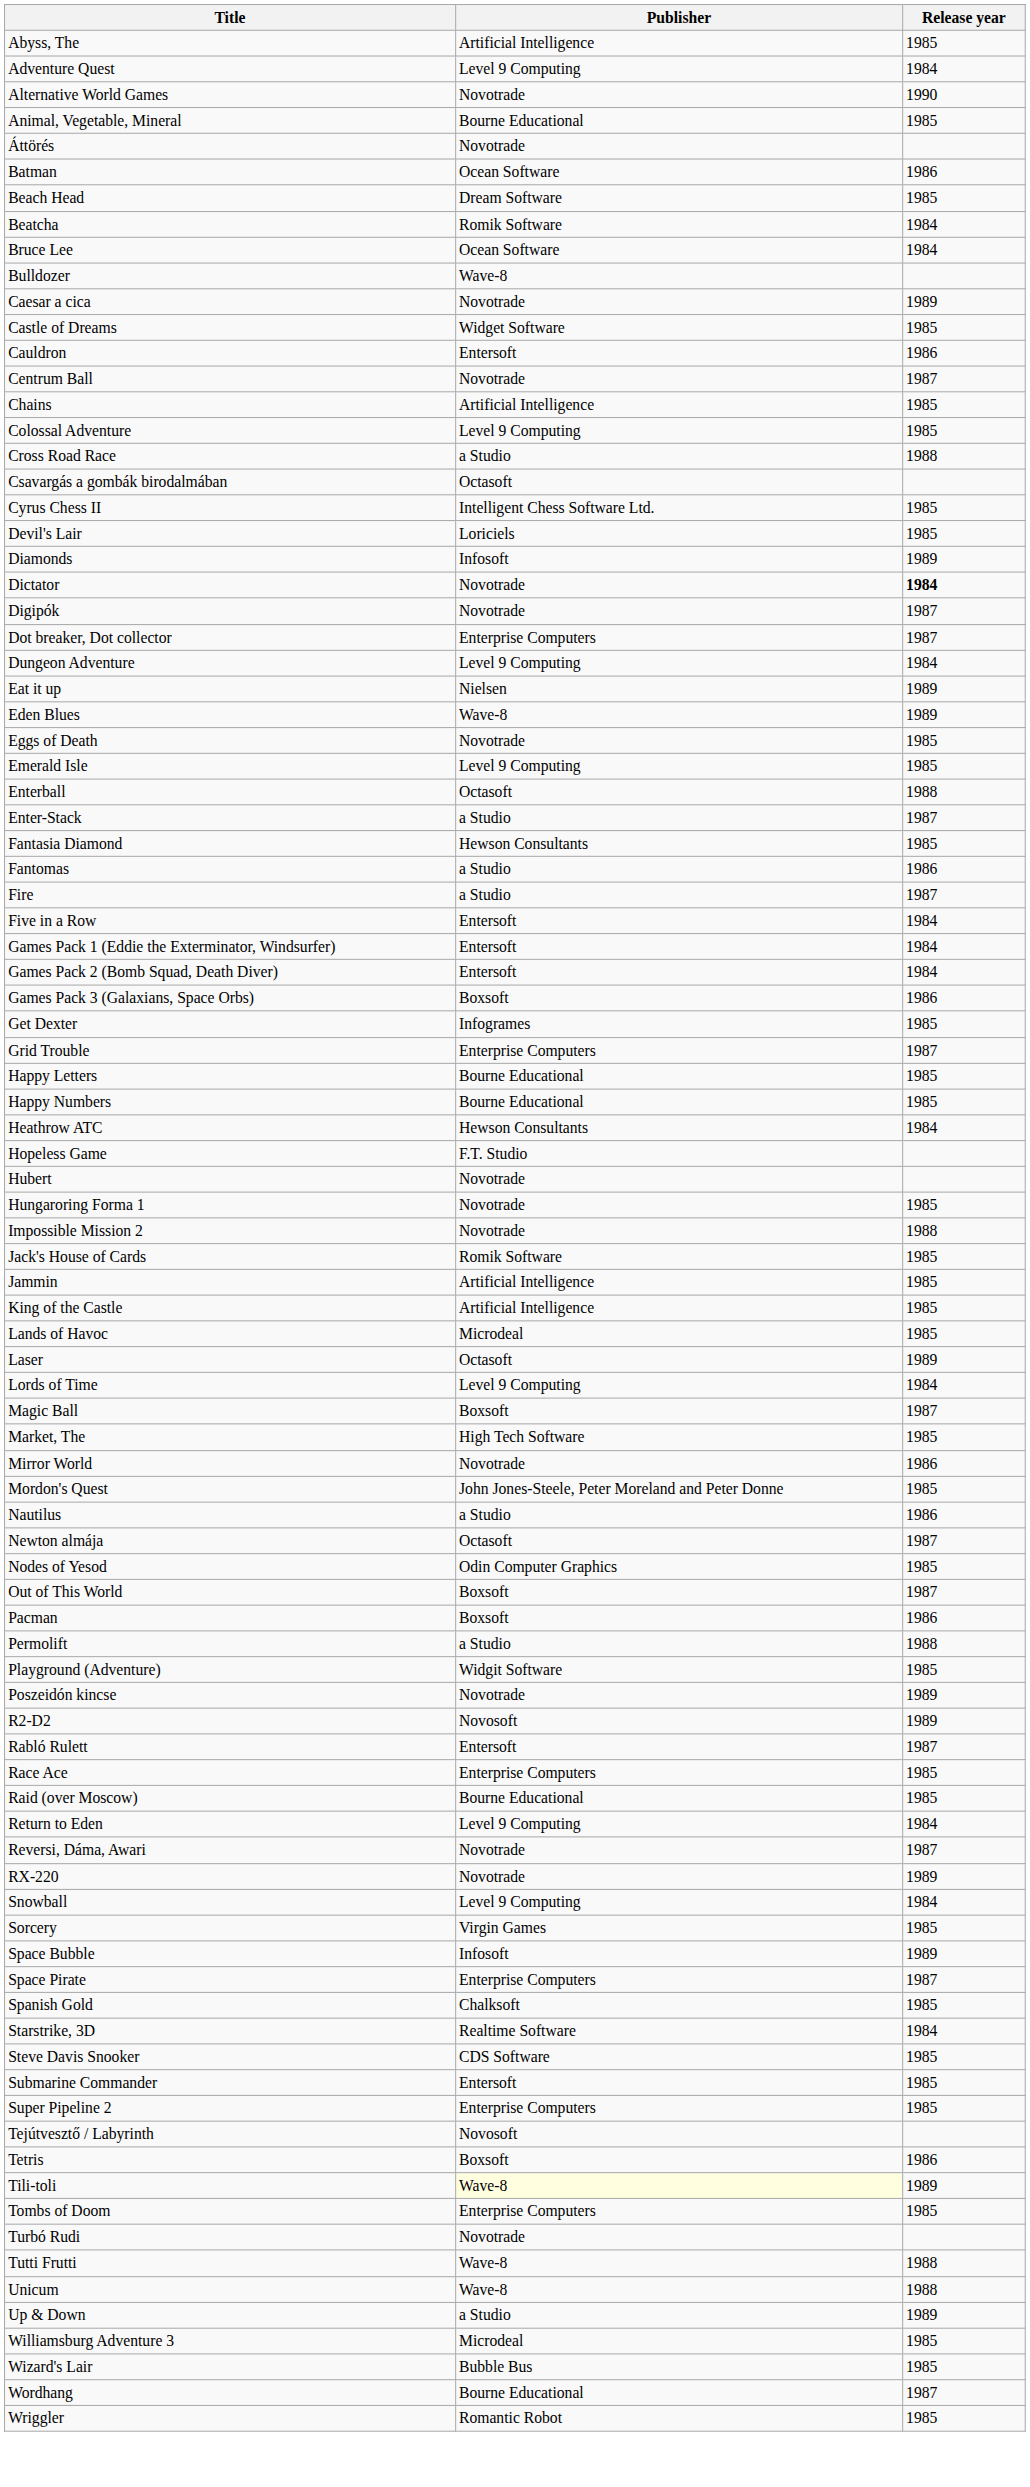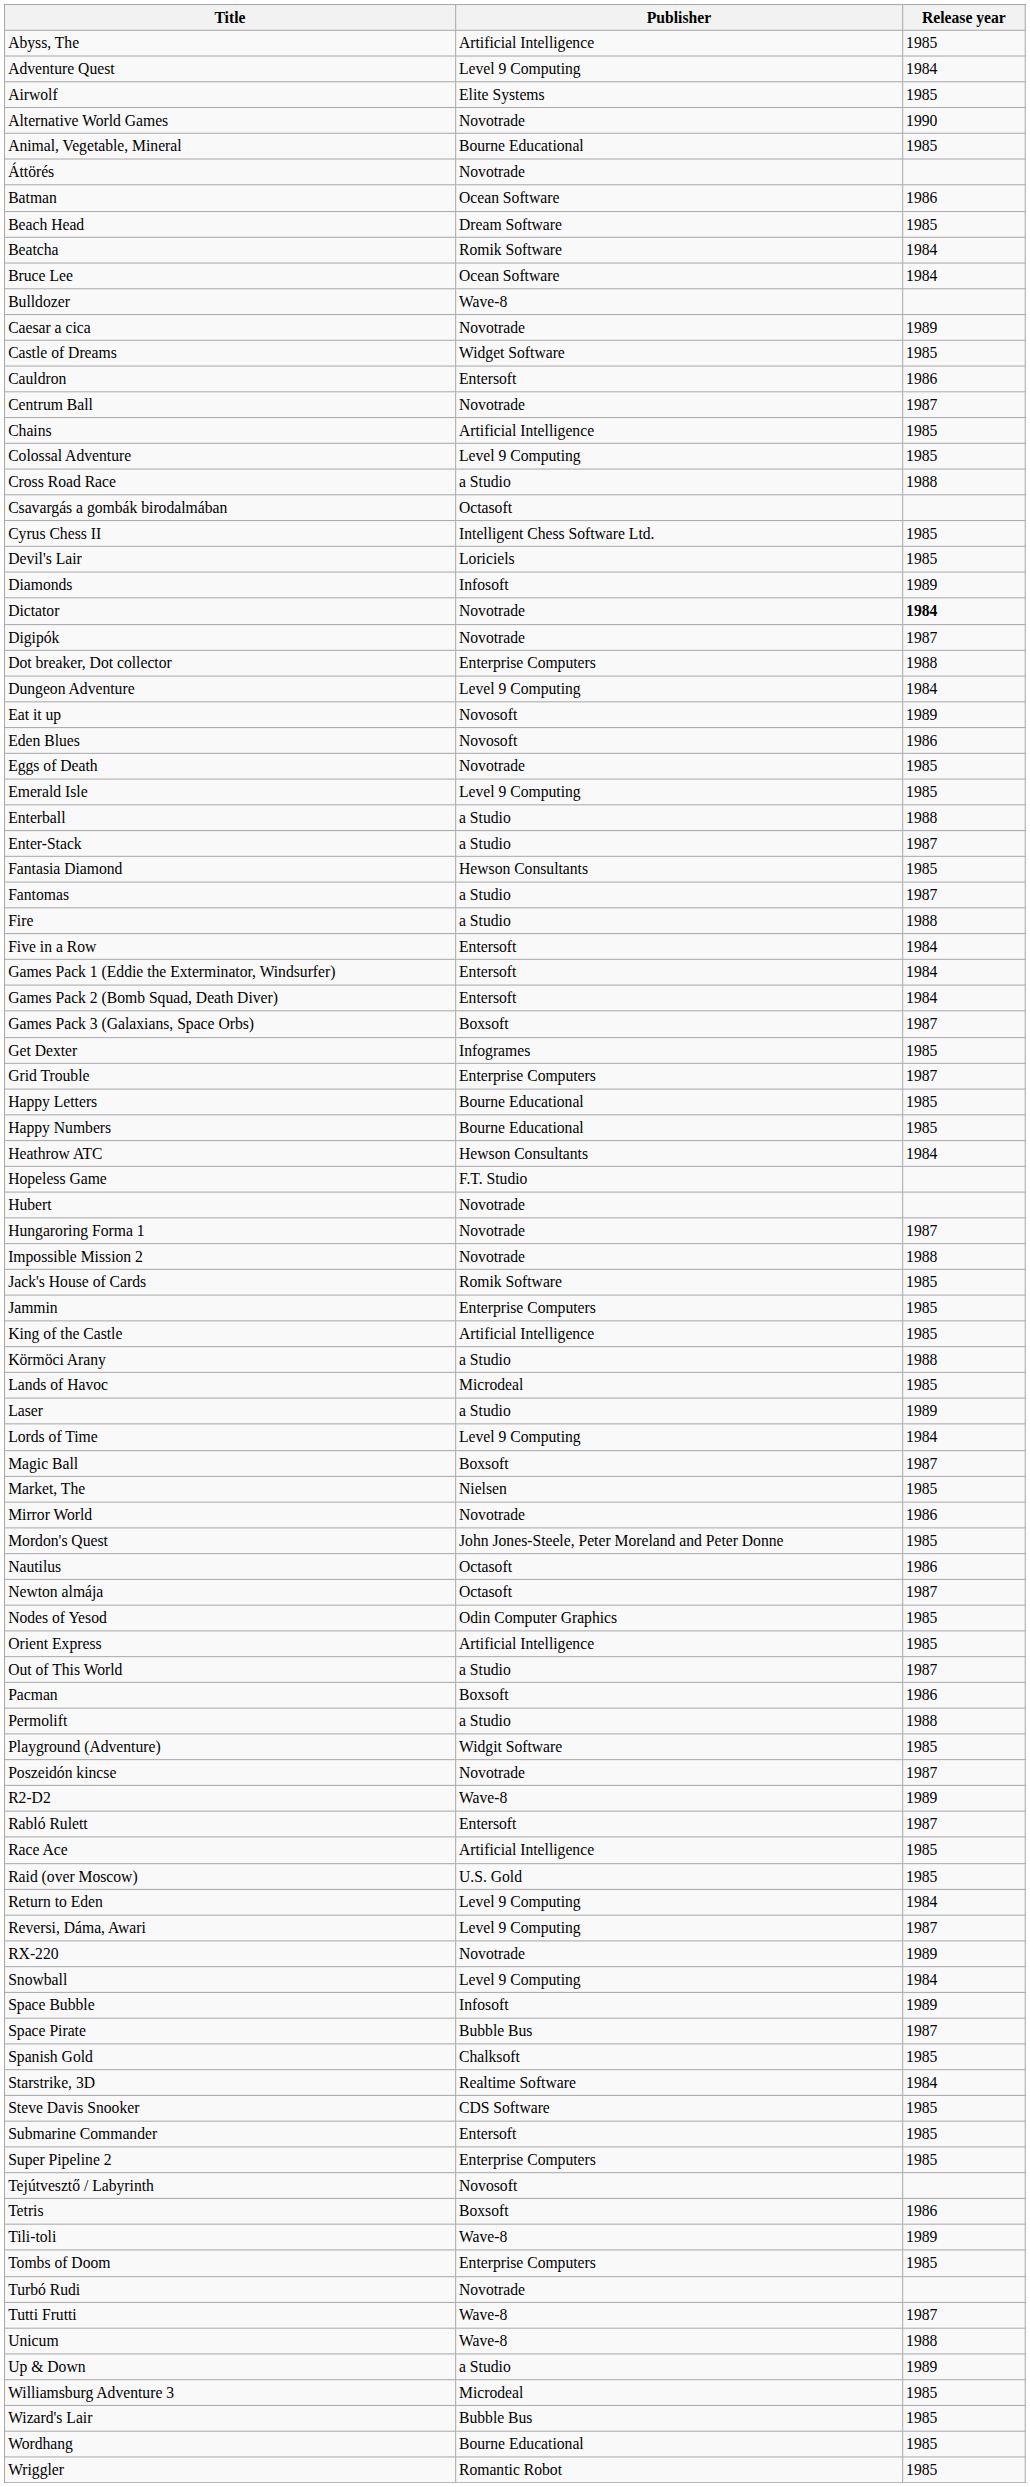 <table class="wikitable plainrowheaders sortable" style="width:50%; font-size:95%;" id="softwarelist">
 <tr>
 <th rowspan="1">Title</th>
 <th colspan="1">Publisher</th>
 <th rowspan="1">Release year</th>
 </tr>
 <tr>
 <td>Abyss, The</td>
 <td>Artificial Intelligence</td>
 <td>1985</td>
 </tr>
 <tr>
 <td>Adventure Quest</td>
 <td>Level 9 Computing</td>
 <td>1984</td>
+</tr>
+<tr>
+<td>Airwolf</td>
+<td>Elite Systems</td>
+<td>1985</td>
 </tr>
 <tr>
 <td>Alternative World Games</td>
 <td>Novotrade</td>
 <td>1990</td>
 </tr>
 <tr>
 <td>Animal, Vegetable, Mineral</td>
 <td>Bourne Educational</td>
 <td>1985</td>
 </tr>
 <tr>
 <td>Áttörés</td>
 <td>Novotrade</td>
 <td></td>
 </tr>
 <tr>
 <td>Batman</td>
 <td>Ocean Software</td>
 <td>1986</td>
 </tr>
 <tr>
 <td>Beach Head</td>
 <td>Dream Software</td>
 <td>1985</td>
 </tr>
 <tr>
 <td>Beatcha</td>
 <td>Romik Software</td>
 <td>1984</td>
 </tr>
 <tr>
 <td>Bruce Lee</td>
 <td>Ocean Software</td>
 <td>1984</td>
 </tr>
 <tr>
 <td>Bulldozer</td>
 <td>Wave-8</td>
 <td></td>
 </tr>
 <tr>
 <td>Caesar a cica</td>
 <td>Novotrade</td>
 <td>1989</td>
 </tr>
 <tr>
 <td>Castle of Dreams</td>
 <td>Widget Software</td>
 <td>1985</td>
 </tr>
 <tr>
 <td>Cauldron</td>
 <td>Entersoft</td>
 <td>1986</td>
 </tr>
 <tr>
 <td>Centrum Ball</td>
 <td>Novotrade</td>
 <td>1987</td>
 </tr>
 <tr>
 <td>Chains</td>
 <td>Artificial Intelligence</td>
 <td>1985</td>
 </tr>
 <tr>
 <td>Colossal Adventure</td>
 <td>Level 9 Computing</td>
 <td>1985</td>
 </tr>
 <tr>
 <td>Cross Road Race</td>
 <td>a Studio</td>
 <td>1988</td>
 </tr>
 <tr>
 <td>Csavargás a gombák birodalmában</td>
 <td>Octasoft</td>
 <td></td>
 </tr>
 <tr>
 <td>Cyrus Chess II</td>
 <td>Intelligent Chess Software Ltd.</td>
 <td>1985</td>
 </tr>
 <tr>
 <td>Devil's Lair</td>
 <td>Loriciels</td>
 <td>1985</td>
 </tr>
 <tr>
 <td>Diamonds</td>
 <td>Infosoft</td>
 <td>1989</td>
 </tr>
 <tr>
 <td>Dictator</td>
 <td>Novotrade</td>
 <td><strong>1984</strong></td>
 </tr>
 <tr>
 <td>Digipók</td>
 <td>Novotrade</td>
 <td>1987</td>
 </tr>
 <tr>
 <td>Dot breaker, Dot collector</td>
 <td>Enterprise Computers</td>
-<td>1987</td>
+<td>1988</td>
 </tr>
 <tr>
 <td>Dungeon Adventure</td>
 <td>Level 9 Computing</td>
 <td>1984</td>
 </tr>
 <tr>
 <td>Eat it up</td>
-<td>Nielsen</td>
+<td>Novosoft</td>
 <td>1989</td>
 </tr>
 <tr>
 <td>Eden Blues</td>
-<td>Wave-8</td>
-<td>1989</td>
+<td>Novosoft</td>
+<td>1986</td>
 </tr>
 <tr>
 <td>Eggs of Death</td>
 <td>Novotrade</td>
 <td>1985</td>
 </tr>
 <tr>
 <td>Emerald Isle</td>
 <td>Level 9 Computing</td>
 <td>1985</td>
 </tr>
 <tr>
 <td>Enterball</td>
-<td>Octasoft</td>
+<td>a Studio</td>
 <td>1988</td>
 </tr>
 <tr>
 <td>Enter-Stack</td>
 <td>a Studio</td>
 <td>1987</td>
 </tr>
 <tr>
 <td>Fantasia Diamond</td>
 <td>Hewson Consultants</td>
 <td>1985</td>
 </tr>
 <tr>
 <td>Fantomas</td>
 <td>a Studio</td>
-<td>1986</td>
+<td>1987</td>
 </tr>
 <tr>
 <td>Fire</td>
 <td>a Studio</td>
-<td>1987</td>
+<td>1988</td>
 </tr>
 <tr>
 <td>Five in a Row</td>
 <td>Entersoft</td>
 <td>1984</td>
 </tr>
 <tr>
 <td>Games Pack 1 (Eddie the Exterminator,  Windsurfer)</td>
 <td>Entersoft</td>
 <td>1984</td>
 </tr>
 <tr>
 <td>Games Pack 2 (Bomb Squad, Death Diver)</td>
 <td>Entersoft</td>
 <td>1984</td>
 </tr>
 <tr>
 <td>Games Pack 3 (Galaxians, Space Orbs)</td>
 <td>Boxsoft</td>
-<td>1986</td>
+<td>1987</td>
 </tr>
 <tr>
 <td>Get Dexter</td>
 <td>Infogrames</td>
 <td>1985</td>
 </tr>
 <tr>
 <td>Grid Trouble</td>
 <td>Enterprise Computers</td>
 <td>1987</td>
 </tr>
 <tr>
 <td>Happy Letters</td>
 <td>Bourne Educational</td>
 <td>1985</td>
 </tr>
 <tr>
 <td>Happy Numbers</td>
 <td>Bourne Educational</td>
 <td>1985</td>
 </tr>
 <tr>
 <td>Heathrow ATC</td>
 <td>Hewson Consultants</td>
 <td>1984</td>
 </tr>
 <tr>
 <td>Hopeless Game</td>
 <td>F.T. Studio</td>
 <td></td>
 </tr>
 <tr>
 <td>Hubert</td>
 <td>Novotrade</td>
 <td></td>
 </tr>
 <tr>
 <td>Hungaroring Forma 1</td>
 <td>Novotrade</td>
-<td>1985</td>
+<td>1987</td>
 </tr>
 <tr>
 <td>Impossible Mission 2</td>
 <td>Novotrade</td>
 <td>1988</td>
 </tr>
 <tr>
 <td>Jack's House of Cards</td>
 <td>Romik Software</td>
 <td>1985</td>
 </tr>
 <tr>
 <td>Jammin</td>
-<td>Artificial Intelligence</td>
+<td>Enterprise Computers</td>
 <td>1985</td>
 </tr>
 <tr>
 <td>King of the Castle</td>
 <td>Artificial Intelligence</td>
 <td>1985</td>
 </tr>
 <tr>
+<td>Körmöci Arany</td>
+<td>a Studio</td>
+<td>1988</td>
+</tr>
+<tr>
 <td>Lands of Havoc</td>
 <td>Microdeal</td>
 <td>1985</td>
 </tr>
 <tr>
 <td>Laser</td>
-<td>Octasoft</td>
+<td>a Studio</td>
 <td>1989</td>
 </tr>
 <tr>
 <td>Lords of Time</td>
 <td>Level 9 Computing</td>
 <td>1984</td>
 </tr>
 <tr>
 <td>Magic Ball</td>
 <td>Boxsoft</td>
 <td>1987</td>
 </tr>
 <tr>
 <td>Market, The</td>
-<td>High Tech Software</td>
+<td>Nielsen</td>
 <td>1985</td>
 </tr>
 <tr>
 <td>Mirror World</td>
 <td>Novotrade</td>
 <td>1986</td>
 </tr>
 <tr>
 <td>Mordon's Quest</td>
 <td>John Jones-Steele, Peter Moreland and Peter Donne</td>
 <td>1985</td>
 </tr>
 <tr>
 <td>Nautilus</td>
-<td>a Studio</td>
+<td>Octasoft</td>
 <td>1986</td>
 </tr>
 <tr>
 <td>Newton almája</td>
 <td>Octasoft</td>
 <td>1987</td>
 </tr>
 <tr>
 <td>Nodes of Yesod</td>
 <td>Odin Computer Graphics</td>
 <td>1985</td>
 </tr>
 <tr>
+<td>Orient Express</td>
+<td>Artificial Intelligence</td>
+<td>1985</td>
+</tr>
+<tr>
 <td>Out of This World</td>
-<td>Boxsoft</td>
+<td>a Studio</td>
 <td>1987</td>
 </tr>
 <tr>
 <td>Pacman</td>
 <td>Boxsoft</td>
 <td>1986</td>
 </tr>
 <tr>
 <td>Permolift</td>
 <td>a Studio</td>
 <td>1988</td>
 </tr>
 <tr>
 <td>Playground (Adventure)</td>
 <td>Widgit Software</td>
 <td>1985</td>
 </tr>
 <tr>
 <td>Poszeidón kincse</td>
 <td>Novotrade</td>
-<td>1989</td>
+<td>1987</td>
 </tr>
 <tr>
 <td>R2-D2</td>
-<td>Novosoft</td>
+<td>Wave-8</td>
 <td>1989</td>
 </tr>
 <tr>
 <td>Rabló Rulett</td>
 <td>Entersoft</td>
 <td>1987</td>
 </tr>
 <tr>
 <td>Race Ace</td>
-<td>Enterprise Computers</td>
+<td>Artificial Intelligence</td>
 <td>1985</td>
 </tr>
 <tr>
 <td>Raid (over Moscow)</td>
-<td>Bourne Educational</td>
+<td>U.S. Gold</td>
 <td>1985</td>
 </tr>
 <tr>
 <td>Return to Eden</td>
 <td>Level 9 Computing</td>
 <td>1984</td>
 </tr>
 <tr>
 <td>Reversi, Dáma, Awari</td>
-<td>Novotrade</td>
+<td>Level 9 Computing</td>
 <td>1987</td>
 </tr>
 <tr>
 <td>RX-220</td>
 <td>Novotrade</td>
 <td>1989</td>
 </tr>
 <tr>
 <td>Snowball</td>
 <td>Level 9 Computing</td>
 <td>1984</td>
 </tr>
 <tr>
-<td>Sorcery</td>
-<td>Virgin Games</td>
-<td>1985</td>
-</tr>
-<tr>
 <td>Space Bubble</td>
 <td>Infosoft</td>
 <td>1989</td>
 </tr>
 <tr>
 <td>Space Pirate</td>
-<td>Enterprise Computers</td>
+<td>Bubble Bus</td>
 <td>1987</td>
 </tr>
 <tr>
 <td>Spanish Gold</td>
 <td>Chalksoft</td>
 <td>1985</td>
 </tr>
 <tr>
 <td>Starstrike, 3D</td>
 <td>Realtime Software</td>
 <td>1984</td>
 </tr>
 <tr>
 <td>Steve Davis Snooker</td>
 <td>CDS Software</td>
 <td>1985</td>
 </tr>
 <tr>
 <td>Submarine Commander</td>
 <td>Entersoft</td>
 <td>1985</td>
 </tr>
 <tr>
 <td>Super Pipeline 2</td>
 <td>Enterprise Computers</td>
 <td>1985</td>
 </tr>
 <tr>
 <td>Tejútvesztő / Labyrinth</td>
 <td>Novosoft</td>
 <td></td>
 </tr>
 <tr>
 <td>Tetris</td>
 <td>Boxsoft</td>
 <td>1986</td>
 </tr>
 <tr>
 <td>Tili-toli</td>
-<td style="background: lightyellow;">Wave-8</td>
+<td>Wave-8</td>
 <td>1989</td>
 </tr>
 <tr>
 <td>Tombs of Doom</td>
 <td>Enterprise Computers</td>
 <td>1985</td>
 </tr>
 <tr>
 <td>Turbó Rudi</td>
 <td>Novotrade</td>
 <td></td>
 </tr>
 <tr>
 <td>Tutti Frutti</td>
 <td>Wave-8</td>
-<td>1988</td>
+<td>1987</td>
 </tr>
 <tr>
 <td>Unicum</td>
 <td>Wave-8</td>
 <td>1988</td>
 </tr>
 <tr>
 <td>Up & Down</td>
 <td>a Studio</td>
 <td>1989</td>
 </tr>
 <tr>
 <td>Williamsburg Adventure 3</td>
 <td>Microdeal</td>
 <td>1985</td>
 </tr>
 <tr>
 <td>Wizard's Lair</td>
 <td>Bubble Bus</td>
 <td>1985</td>
 </tr>
 <tr>
 <td>Wordhang</td>
 <td>Bourne Educational</td>
-<td>1987</td>
+<td>1985</td>
 </tr>
 <tr>
 <td>Wriggler</td>
 <td>Romantic Robot</td>
 <td>1985</td>
 </tr>
 </table>
